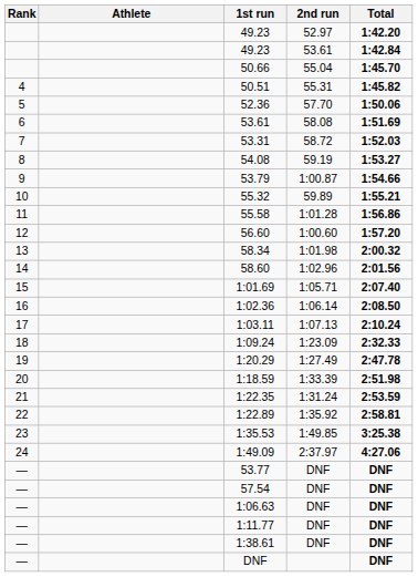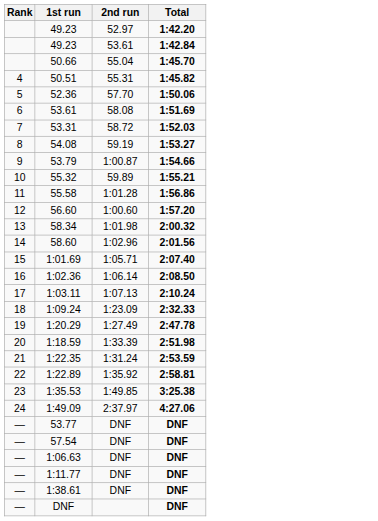 <table class=wikitable style="text-align:center">
 <tr>
 <th width=40>Rank</th>
-<th width=250>Athlete</th>
 <th width=80>1st run</th>
 <th width=80>2nd run</th>
 <th width=80>Total</th>
 </tr>
 <tr>
 <td></td>
-<td align=left></td>
 <td>49.23</td>
 <td>52.97</td>
 <td><strong>1:42.20</strong></td>
 </tr>
 <tr>
 <td></td>
-<td align=left></td>
 <td>49.23</td>
 <td>53.61</td>
 <td><strong>1:42.84</strong></td>
 </tr>
 <tr>
 <td></td>
-<td align=left></td>
 <td>50.66</td>
 <td>55.04</td>
 <td><strong>1:45.70</strong></td>
 </tr>
 <tr>
 <td>4</td>
-<td align=left></td>
 <td>50.51</td>
 <td>55.31</td>
 <td><strong>1:45.82</strong></td>
 </tr>
 <tr>
 <td>5</td>
-<td align=left></td>
 <td>52.36</td>
 <td>57.70</td>
 <td><strong>1:50.06</strong></td>
 </tr>
 <tr>
 <td>6</td>
-<td align=left></td>
 <td>53.61</td>
 <td>58.08</td>
 <td><strong>1:51.69</strong></td>
 </tr>
 <tr>
 <td>7</td>
-<td align=left></td>
 <td>53.31</td>
 <td>58.72</td>
 <td><strong>1:52.03</strong></td>
 </tr>
 <tr>
 <td>8</td>
-<td align=left></td>
 <td>54.08</td>
 <td>59.19</td>
 <td><strong>1:53.27</strong></td>
 </tr>
 <tr>
 <td>9</td>
-<td align=left></td>
 <td>53.79</td>
 <td>1:00.87</td>
 <td><strong>1:54.66</strong></td>
 </tr>
 <tr>
 <td>10</td>
-<td align=left></td>
 <td>55.32</td>
 <td>59.89</td>
 <td><strong>1:55.21</strong></td>
 </tr>
 <tr>
 <td>11</td>
-<td align=left></td>
 <td>55.58</td>
 <td>1:01.28</td>
 <td><strong>1:56.86</strong></td>
 </tr>
 <tr>
 <td>12</td>
-<td align=left></td>
 <td>56.60</td>
 <td>1:00.60</td>
 <td><strong>1:57.20</strong></td>
 </tr>
 <tr>
 <td>13</td>
-<td align=left></td>
 <td>58.34</td>
 <td>1:01.98</td>
 <td><strong>2:00.32</strong></td>
 </tr>
 <tr>
 <td>14</td>
-<td align=left></td>
 <td>58.60</td>
 <td>1:02.96</td>
 <td><strong>2:01.56</strong></td>
 </tr>
 <tr>
 <td>15</td>
-<td align=left></td>
 <td>1:01.69</td>
 <td>1:05.71</td>
 <td><strong>2:07.40</strong></td>
 </tr>
 <tr>
 <td>16</td>
-<td align=left></td>
 <td>1:02.36</td>
 <td>1:06.14</td>
 <td><strong>2:08.50</strong></td>
 </tr>
 <tr>
 <td>17</td>
-<td align=left></td>
 <td>1:03.11</td>
 <td>1:07.13</td>
 <td><strong>2:10.24</strong></td>
 </tr>
 <tr>
 <td>18</td>
-<td align=left></td>
 <td>1:09.24</td>
 <td>1:23.09</td>
 <td><strong>2:32.33</strong></td>
 </tr>
 <tr>
 <td>19</td>
-<td align=left></td>
 <td>1:20.29</td>
 <td>1:27.49</td>
 <td><strong>2:47.78</strong></td>
 </tr>
 <tr>
 <td>20</td>
-<td align=left></td>
 <td>1:18.59</td>
 <td>1:33.39</td>
 <td><strong>2:51.98</strong></td>
 </tr>
 <tr>
 <td>21</td>
-<td align=left></td>
 <td>1:22.35</td>
 <td>1:31.24</td>
 <td><strong>2:53.59</strong></td>
 </tr>
 <tr>
 <td>22</td>
-<td align=left></td>
 <td>1:22.89</td>
 <td>1:35.92</td>
 <td><strong>2:58.81</strong></td>
 </tr>
 <tr>
 <td>23</td>
-<td align=left></td>
 <td>1:35.53</td>
 <td>1:49.85</td>
 <td><strong>3:25.38</strong></td>
 </tr>
 <tr>
 <td>24</td>
-<td align=left></td>
 <td>1:49.09</td>
 <td>2:37.97</td>
 <td><strong>4:27.06</strong></td>
 </tr>
 <tr>
 <td>—</td>
-<td align=left></td>
 <td>53.77</td>
 <td>DNF</td>
 <td><strong>DNF</strong></td>
 </tr>
 <tr>
 <td>—</td>
-<td align=left></td>
 <td>57.54</td>
 <td>DNF</td>
 <td><strong>DNF</strong></td>
 </tr>
 <tr>
 <td>—</td>
-<td align=left></td>
 <td>1:06.63</td>
 <td>DNF</td>
 <td><strong>DNF</strong></td>
 </tr>
 <tr>
 <td>—</td>
-<td align=left></td>
 <td>1:11.77</td>
 <td>DNF</td>
 <td><strong>DNF</strong></td>
 </tr>
 <tr>
 <td>—</td>
-<td align=left></td>
 <td>1:38.61</td>
 <td>DNF</td>
 <td><strong>DNF</strong></td>
 </tr>
 <tr>
 <td>—</td>
-<td align=left></td>
 <td>DNF</td>
 <td></td>
 <td><strong>DNF</strong></td>
 </tr>
 </table>
